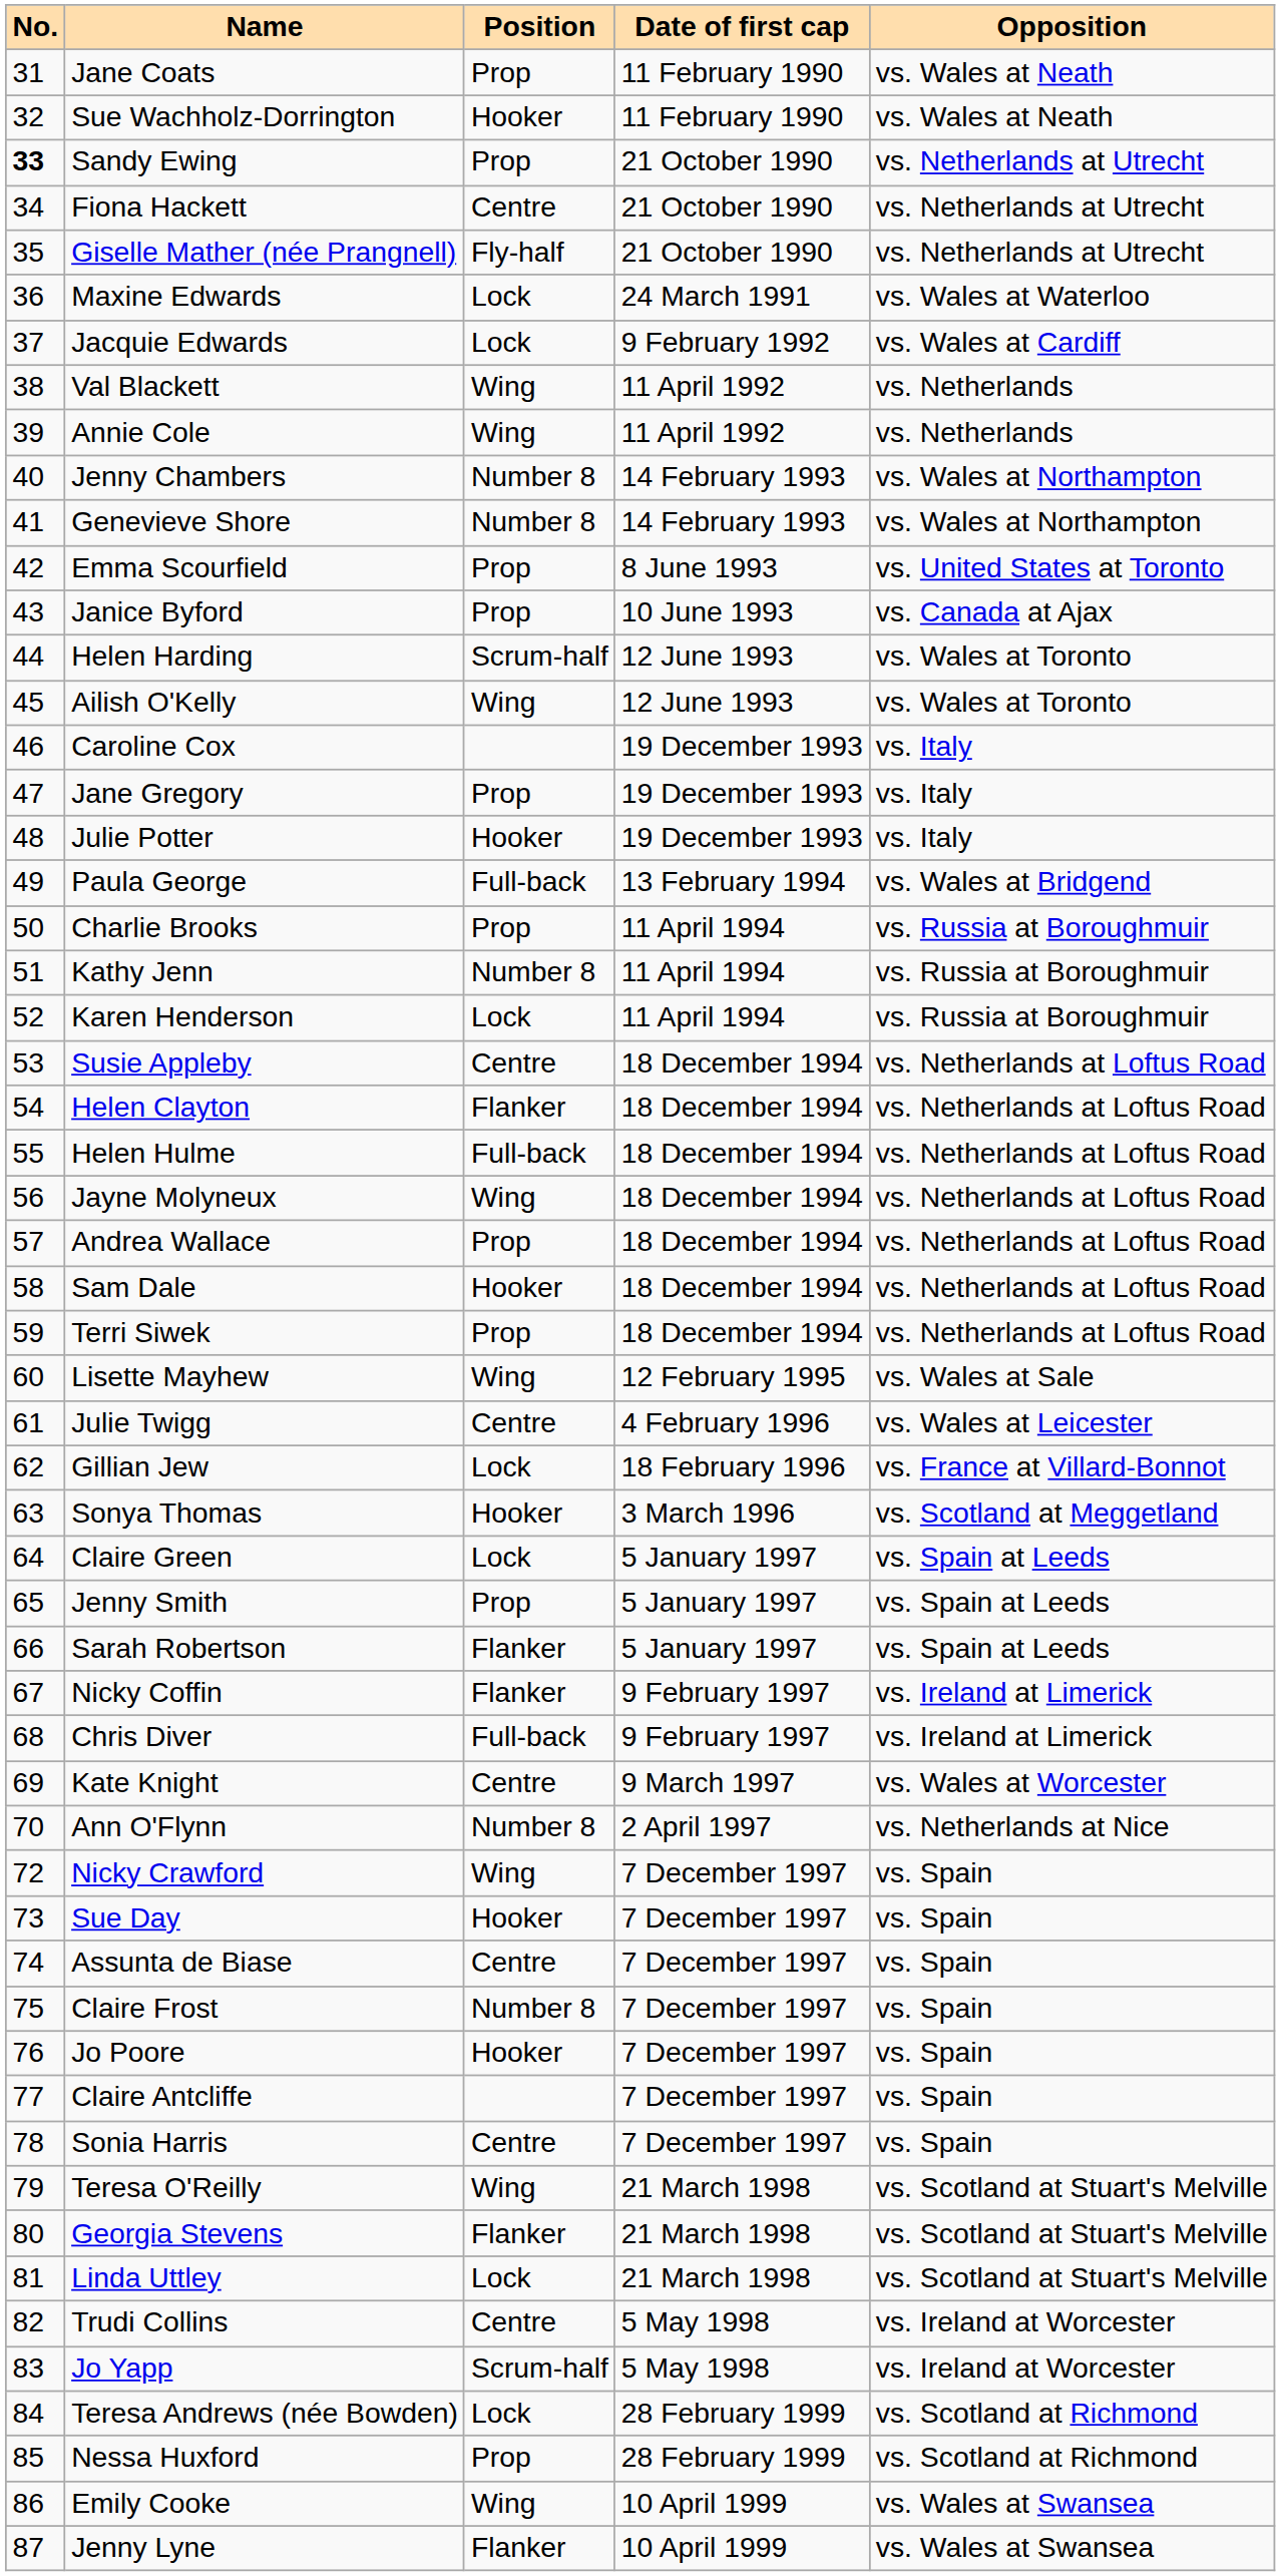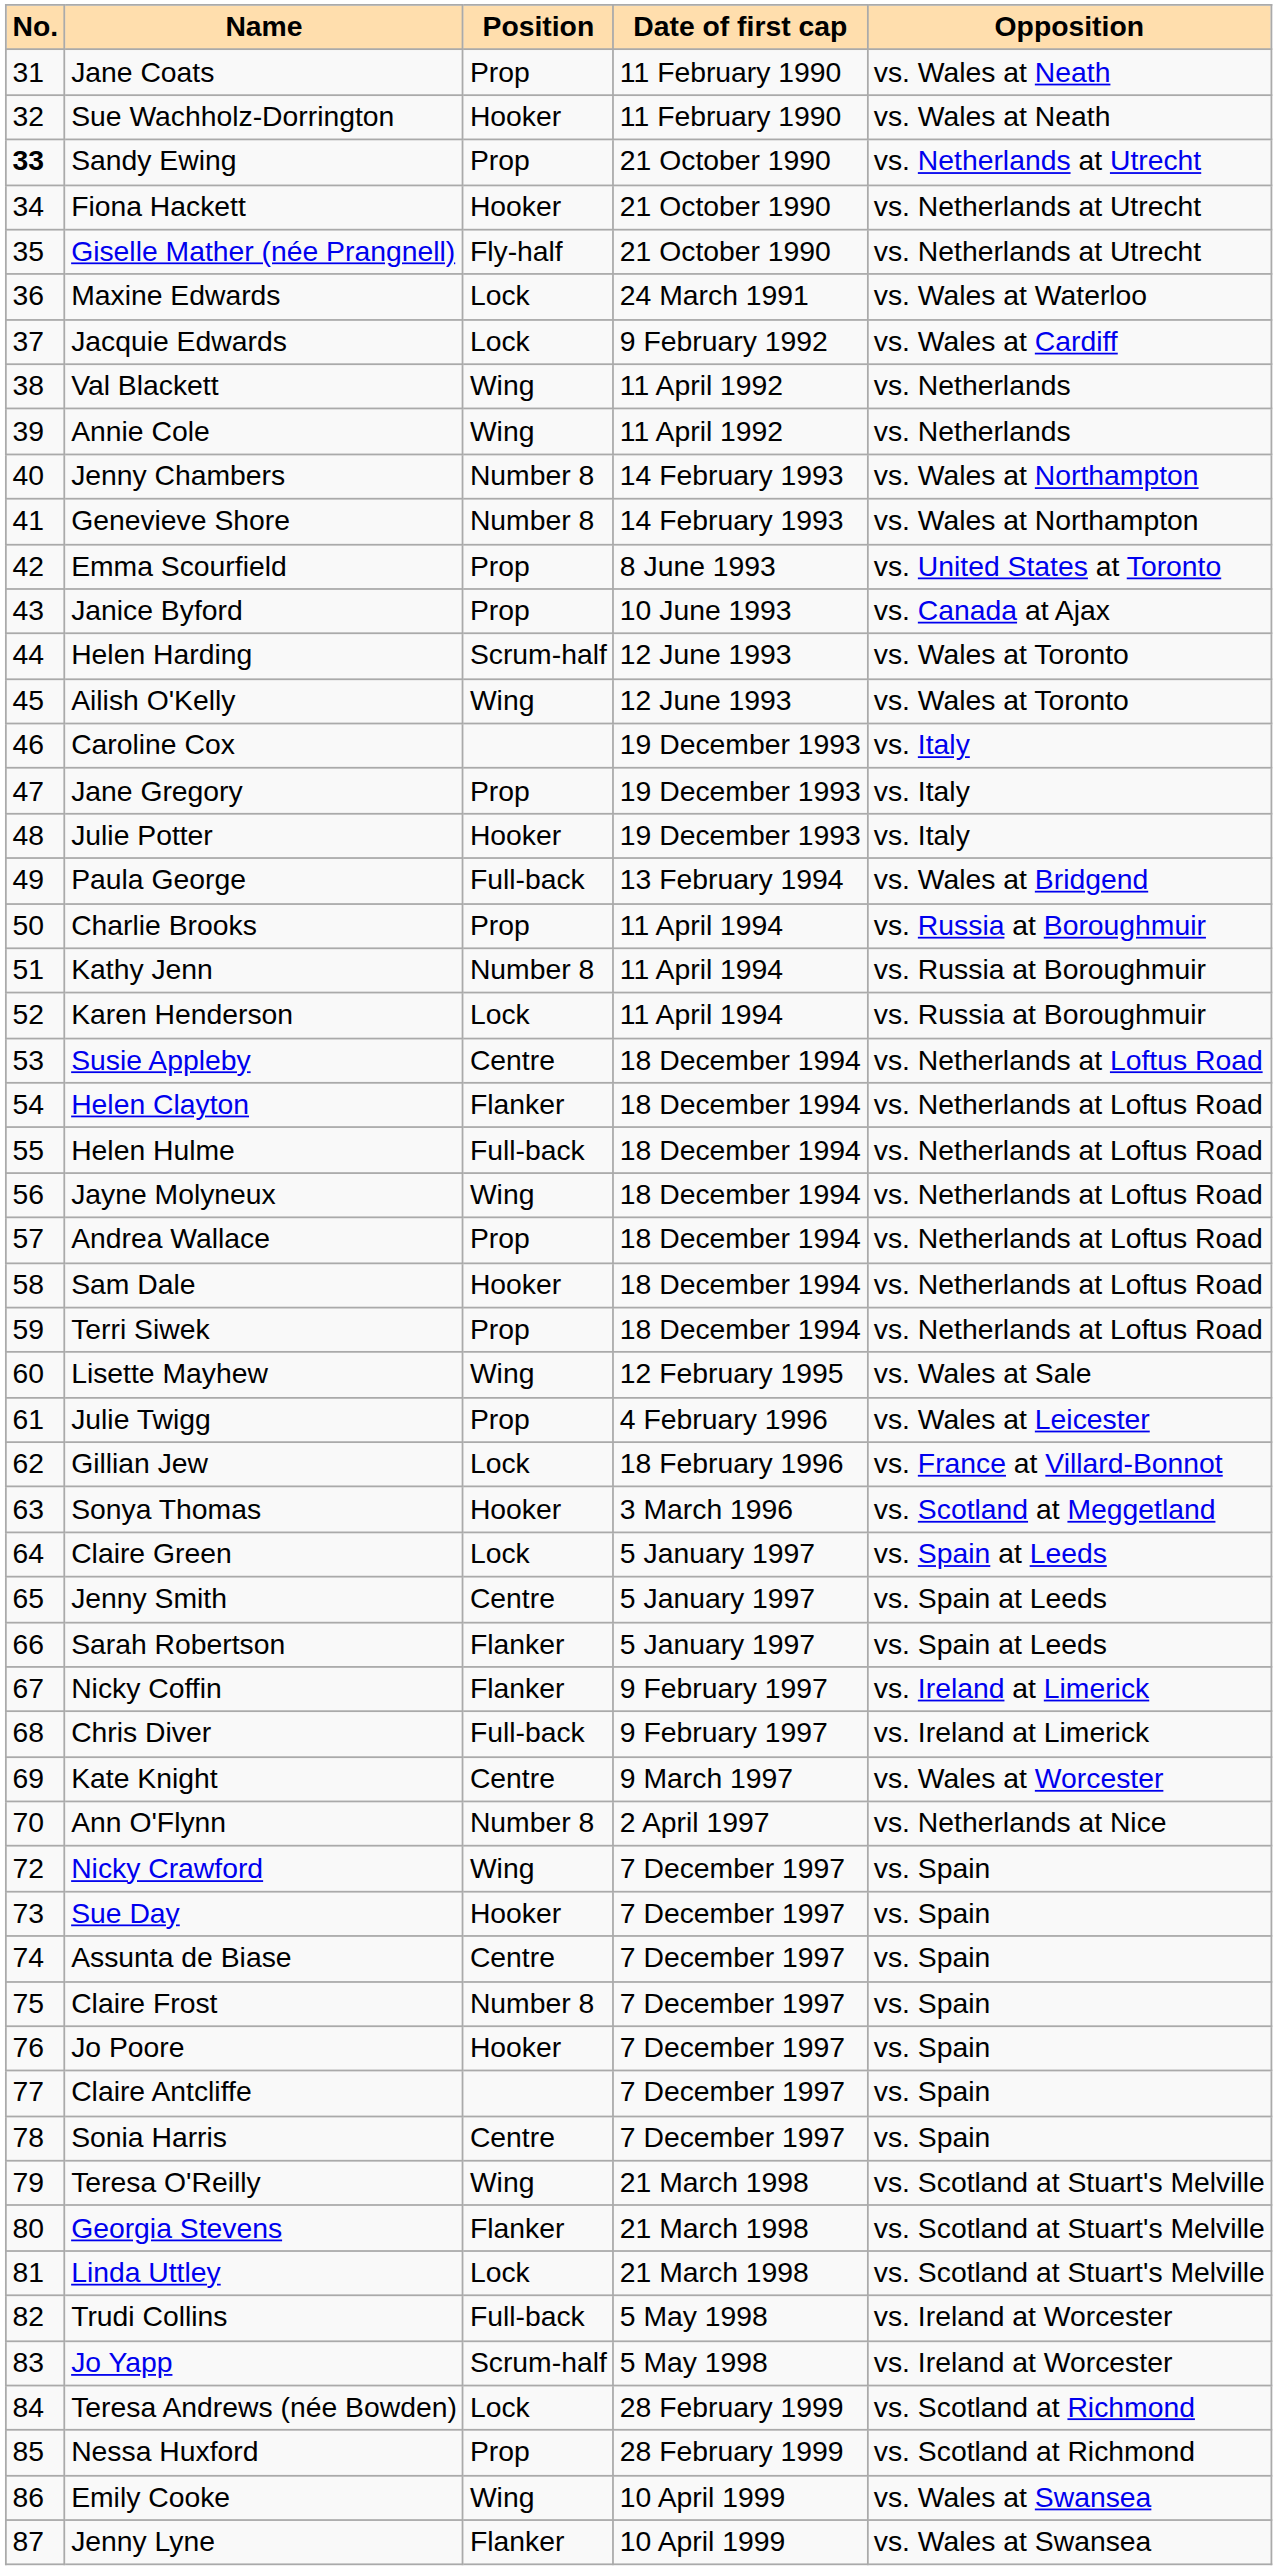 <table class="sortable wikitable" style="margin:auto;">
 <tr>
 <th style="background:#ffdead;">No.</th>
 <th style="background:#ffdead;">Name</th>
 <th style="background:#ffdead;">Position</th>
 <th style="background:#ffdead;">Date of first cap</th>
 <th style="background:#ffdead;">Opposition</th>
 </tr>
 <tr>
 <td>31</td>
 <td>Jane Coats</td>
 <td>Prop</td>
 <td>11 February 1990</td>
 <td>vs. Wales at <a href='#'>Neath</a></td>
 </tr>
 <tr>
 <td>32</td>
 <td>Sue Wachholz-Dorrington</td>
 <td>Hooker</td>
 <td>11 February 1990</td>
 <td>vs. Wales at Neath</td>
 </tr>
 <tr>
 <td><strong>33</strong></td>
 <td>Sandy Ewing</td>
 <td>Prop</td>
 <td>21 October 1990</td>
 <td>vs. <a href='#'>Netherlands</a> at <a href='#'>Utrecht</a></td>
 </tr>
 <tr>
 <td>34</td>
 <td>Fiona Hackett</td>
-<td>Centre</td>
+<td>Hooker</td>
 <td>21 October 1990</td>
 <td>vs. Netherlands at Utrecht</td>
 </tr>
 <tr>
 <td>35</td>
 <td><a href='#'>Giselle Mather (née Prangnell)</a></td>
 <td>Fly-half</td>
 <td>21 October 1990</td>
 <td>vs. Netherlands at Utrecht</td>
 </tr>
 <tr>
 <td>36</td>
 <td>Maxine Edwards</td>
 <td>Lock</td>
 <td>24 March 1991</td>
 <td>vs. Wales at Waterloo</td>
 </tr>
 <tr>
 <td>37</td>
 <td>Jacquie Edwards</td>
 <td>Lock</td>
 <td>9 February 1992</td>
 <td>vs. Wales at <a href='#'>Cardiff</a></td>
 </tr>
 <tr>
 <td>38</td>
 <td>Val Blackett</td>
 <td>Wing</td>
 <td>11 April 1992</td>
 <td>vs. Netherlands</td>
 </tr>
 <tr>
 <td>39</td>
 <td>Annie Cole</td>
 <td>Wing</td>
 <td>11 April 1992</td>
 <td>vs. Netherlands</td>
 </tr>
 <tr>
 <td>40</td>
 <td>Jenny Chambers</td>
 <td>Number 8</td>
 <td>14 February 1993</td>
 <td>vs. Wales at <a href='#'>Northampton</a></td>
 </tr>
 <tr>
 <td>41</td>
 <td>Genevieve Shore</td>
 <td>Number 8</td>
 <td>14 February 1993</td>
 <td>vs. Wales at Northampton</td>
 </tr>
 <tr>
 <td>42</td>
 <td>Emma Scourfield</td>
 <td>Prop</td>
 <td>8 June 1993</td>
 <td>vs. <a href='#'>United States</a> at <a href='#'>Toronto</a></td>
 </tr>
 <tr>
 <td>43</td>
 <td>Janice Byford</td>
 <td>Prop</td>
 <td>10 June 1993</td>
 <td>vs. <a href='#'>Canada</a> at Ajax</td>
 </tr>
 <tr>
 <td>44</td>
 <td>Helen Harding</td>
 <td>Scrum-half</td>
 <td>12 June 1993</td>
 <td>vs. Wales at Toronto</td>
 </tr>
 <tr>
 <td>45</td>
 <td>Ailish O'Kelly</td>
 <td>Wing</td>
 <td>12 June 1993</td>
 <td>vs. Wales at Toronto</td>
 </tr>
 <tr>
 <td>46</td>
 <td>Caroline Cox</td>
 <td></td>
 <td>19 December 1993</td>
 <td>vs. <a href='#'>Italy</a></td>
 </tr>
 <tr>
 <td>47</td>
 <td>Jane Gregory</td>
 <td>Prop</td>
 <td>19 December 1993</td>
 <td>vs. Italy</td>
 </tr>
 <tr>
 <td>48</td>
 <td>Julie Potter</td>
 <td>Hooker</td>
 <td>19 December 1993</td>
 <td>vs. Italy</td>
 </tr>
 <tr>
 <td>49</td>
 <td>Paula George</td>
 <td>Full-back</td>
 <td>13 February 1994</td>
 <td>vs. Wales at <a href='#'>Bridgend</a></td>
 </tr>
 <tr>
 <td>50</td>
 <td>Charlie Brooks</td>
 <td>Prop</td>
 <td>11 April 1994</td>
 <td>vs. <a href='#'>Russia</a> at <a href='#'>Boroughmuir</a></td>
 </tr>
 <tr>
 <td>51</td>
 <td>Kathy Jenn</td>
 <td>Number 8</td>
 <td>11 April 1994</td>
 <td>vs. Russia at Boroughmuir</td>
 </tr>
 <tr>
 <td>52</td>
 <td>Karen Henderson</td>
 <td>Lock</td>
 <td>11 April 1994</td>
 <td>vs. Russia at Boroughmuir</td>
 </tr>
 <tr>
 <td>53</td>
 <td><a href='#'>Susie Appleby</a></td>
 <td>Centre</td>
 <td>18 December 1994</td>
 <td>vs. Netherlands at <a href='#'>Loftus Road</a></td>
 </tr>
 <tr>
 <td>54</td>
 <td><a href='#'>Helen Clayton</a></td>
 <td>Flanker</td>
 <td>18 December 1994</td>
 <td>vs. Netherlands at Loftus Road</td>
 </tr>
 <tr>
 <td>55</td>
 <td>Helen Hulme</td>
 <td>Full-back</td>
 <td>18 December 1994</td>
 <td>vs. Netherlands at Loftus Road</td>
 </tr>
 <tr>
 <td>56</td>
 <td>Jayne Molyneux</td>
 <td>Wing</td>
 <td>18 December 1994</td>
 <td>vs. Netherlands at Loftus Road</td>
 </tr>
 <tr>
 <td>57</td>
 <td>Andrea Wallace</td>
 <td>Prop</td>
 <td>18 December 1994</td>
 <td>vs. Netherlands at Loftus Road</td>
 </tr>
 <tr>
 <td>58</td>
 <td>Sam Dale</td>
 <td>Hooker</td>
 <td>18 December 1994</td>
 <td>vs. Netherlands at Loftus Road</td>
 </tr>
 <tr>
 <td>59</td>
 <td>Terri Siwek</td>
 <td>Prop</td>
 <td>18 December 1994</td>
 <td>vs. Netherlands at Loftus Road</td>
 </tr>
 <tr>
 <td>60</td>
 <td>Lisette Mayhew</td>
 <td>Wing</td>
 <td>12 February 1995</td>
 <td>vs. Wales at Sale</td>
 </tr>
 <tr>
 <td>61</td>
 <td>Julie Twigg</td>
-<td>Centre</td>
+<td>Prop</td>
 <td>4 February 1996</td>
 <td>vs. Wales at <a href='#'>Leicester</a></td>
 </tr>
 <tr>
 <td>62</td>
 <td>Gillian Jew</td>
 <td>Lock</td>
 <td>18 February 1996</td>
 <td>vs. <a href='#'>France</a> at <a href='#'>Villard-Bonnot</a></td>
 </tr>
 <tr>
 <td>63</td>
 <td>Sonya Thomas</td>
 <td>Hooker</td>
 <td>3 March 1996</td>
 <td>vs. <a href='#'>Scotland</a> at <a href='#'>Meggetland</a></td>
 </tr>
 <tr>
 <td>64</td>
 <td>Claire Green</td>
 <td>Lock</td>
 <td>5 January 1997</td>
 <td>vs. <a href='#'>Spain</a> at <a href='#'>Leeds</a></td>
 </tr>
 <tr>
 <td>65</td>
 <td>Jenny Smith</td>
-<td>Prop</td>
+<td>Centre</td>
 <td>5 January 1997</td>
 <td>vs. Spain at Leeds</td>
 </tr>
 <tr>
 <td>66</td>
 <td>Sarah Robertson</td>
 <td>Flanker</td>
 <td>5 January 1997</td>
 <td>vs. Spain at Leeds</td>
 </tr>
 <tr>
 <td>67</td>
 <td>Nicky Coffin</td>
 <td>Flanker</td>
 <td>9 February 1997</td>
 <td>vs. <a href='#'>Ireland</a> at <a href='#'>Limerick</a></td>
 </tr>
 <tr>
 <td>68</td>
 <td>Chris Diver</td>
 <td>Full-back</td>
 <td>9 February 1997</td>
 <td>vs. Ireland at Limerick</td>
 </tr>
 <tr>
 <td>69</td>
 <td>Kate Knight</td>
 <td>Centre</td>
 <td>9 March 1997</td>
 <td>vs. Wales at <a href='#'>Worcester</a></td>
 </tr>
 <tr>
 <td>70</td>
 <td>Ann O'Flynn</td>
 <td>Number 8</td>
 <td>2 April 1997</td>
 <td>vs. Netherlands at Nice</td>
 </tr>
 <tr>
 <td>72</td>
 <td><a href='#'>Nicky Crawford</a></td>
 <td>Wing</td>
 <td>7 December 1997</td>
 <td>vs. Spain</td>
 </tr>
 <tr>
 <td>73</td>
 <td><a href='#'>Sue Day</a></td>
 <td>Hooker</td>
 <td>7 December 1997</td>
 <td>vs. Spain</td>
 </tr>
 <tr>
 <td>74</td>
 <td>Assunta de Biase</td>
 <td>Centre</td>
 <td>7 December 1997</td>
 <td>vs. Spain</td>
 </tr>
 <tr>
 <td>75</td>
 <td>Claire Frost</td>
 <td>Number 8</td>
 <td>7 December 1997</td>
 <td>vs. Spain</td>
 </tr>
 <tr>
 <td>76</td>
 <td>Jo Poore</td>
 <td>Hooker</td>
 <td>7 December 1997</td>
 <td>vs. Spain</td>
 </tr>
 <tr>
 <td>77</td>
 <td>Claire Antcliffe</td>
 <td></td>
 <td>7 December 1997</td>
 <td>vs. Spain</td>
 </tr>
 <tr>
 <td>78</td>
 <td>Sonia Harris</td>
 <td>Centre</td>
 <td>7 December 1997</td>
 <td>vs. Spain</td>
 </tr>
 <tr>
 <td>79</td>
 <td>Teresa O'Reilly</td>
 <td>Wing</td>
 <td>21 March 1998</td>
 <td>vs. Scotland at Stuart's Melville</td>
 </tr>
 <tr>
 <td>80</td>
 <td><a href='#'>Georgia Stevens</a></td>
 <td>Flanker</td>
 <td>21 March 1998</td>
 <td>vs. Scotland at Stuart's Melville</td>
 </tr>
 <tr>
 <td>81</td>
 <td><a href='#'>Linda Uttley</a></td>
 <td>Lock</td>
 <td>21 March 1998</td>
 <td>vs. Scotland at Stuart's Melville</td>
 </tr>
 <tr>
 <td>82</td>
 <td>Trudi Collins</td>
-<td>Centre</td>
+<td>Full-back</td>
 <td>5 May 1998</td>
 <td>vs. Ireland at Worcester</td>
 </tr>
 <tr>
 <td>83</td>
 <td><a href='#'>Jo Yapp</a></td>
 <td>Scrum-half</td>
 <td>5 May 1998</td>
 <td>vs. Ireland at Worcester</td>
 </tr>
 <tr>
 <td>84</td>
 <td>Teresa Andrews (née Bowden)</td>
 <td>Lock</td>
 <td>28 February 1999</td>
 <td>vs. Scotland at <a href='#'>Richmond</a></td>
 </tr>
 <tr>
 <td>85</td>
 <td>Nessa Huxford</td>
 <td>Prop</td>
 <td>28 February 1999</td>
 <td>vs. Scotland at Richmond</td>
 </tr>
 <tr>
 <td>86</td>
 <td>Emily Cooke</td>
 <td>Wing</td>
 <td>10 April 1999</td>
 <td>vs. Wales at <a href='#'>Swansea</a></td>
 </tr>
 <tr>
 <td>87</td>
 <td>Jenny Lyne</td>
 <td>Flanker</td>
 <td>10 April 1999</td>
 <td>vs. Wales at Swansea</td>
 </tr>
 </table>
